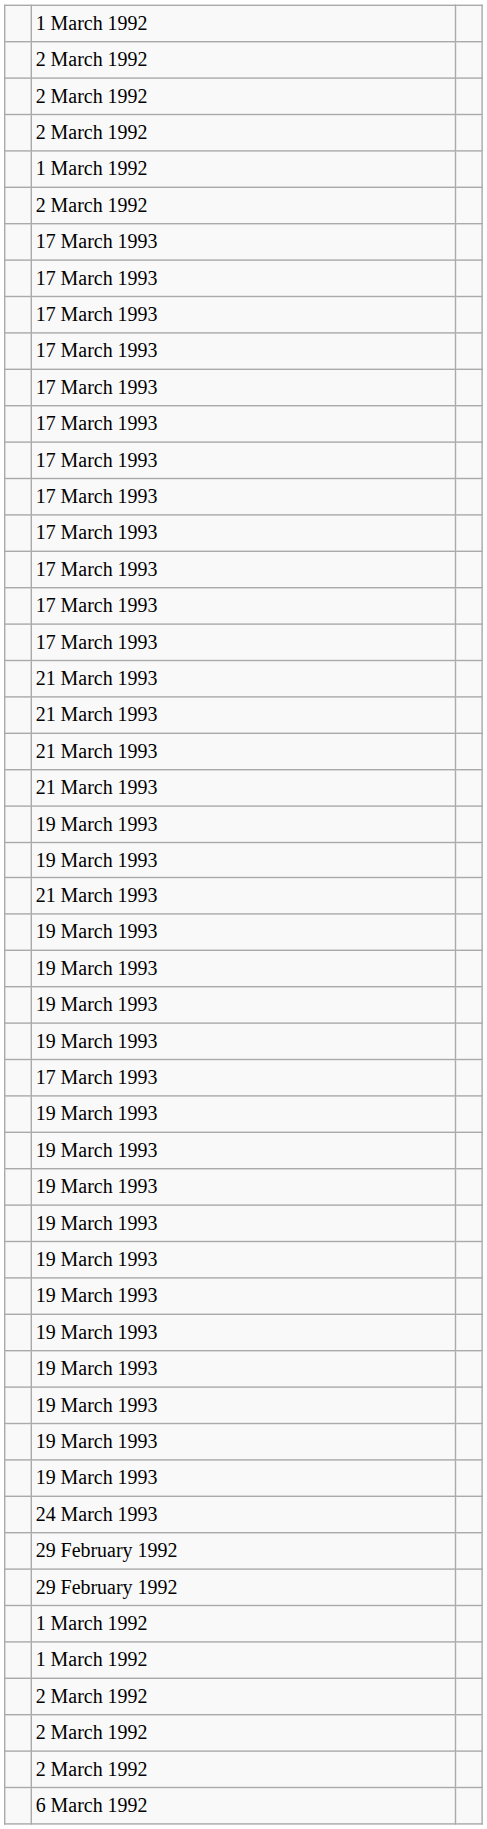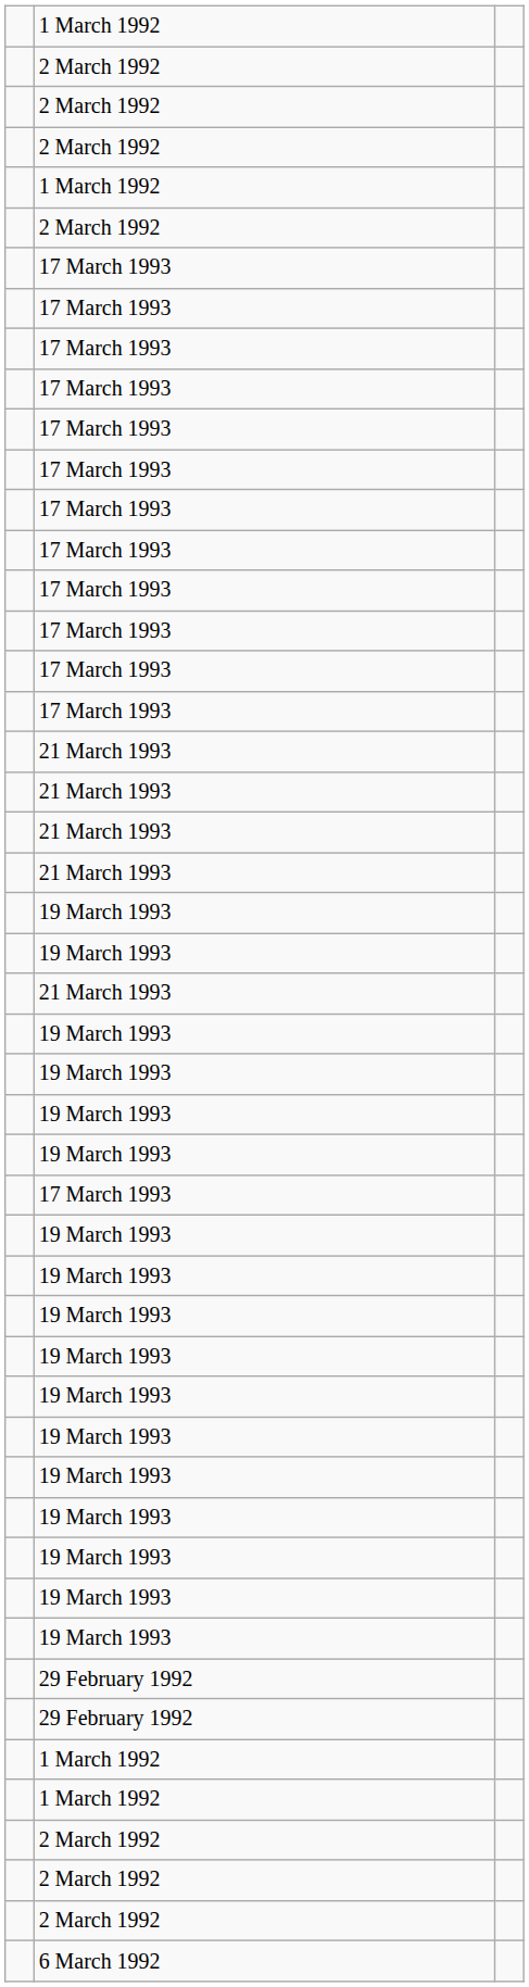 <table class="wikitable" style="font-size: 89%; float: left; width: 24em; margin-right: 1em;height: 1300px;">
 <tr>
 <td></td>
 <td>1 March 1992</td>
 <td></td>
 </tr>
 <tr>
 <td></td>
 <td>2 March 1992</td>
 <td></td>
 </tr>
 <tr>
 <td></td>
 <td>2 March 1992</td>
 <td></td>
 </tr>
 <tr>
 <td></td>
 <td>2 March 1992</td>
 <td></td>
 </tr>
 <tr>
 <td></td>
 <td>1 March 1992</td>
 <td></td>
 </tr>
 <tr>
 <td></td>
 <td>2 March 1992</td>
 <td></td>
 </tr>
 <tr>
 <td></td>
 <td>17 March 1993</td>
 <td></td>
 </tr>
 <tr>
 <td></td>
 <td>17 March 1993</td>
 <td></td>
 </tr>
 <tr>
 <td></td>
 <td>17 March 1993</td>
 <td></td>
 </tr>
 <tr>
 <td></td>
 <td>17 March 1993</td>
 <td></td>
 </tr>
 <tr>
 <td></td>
 <td>17 March 1993</td>
 <td></td>
 </tr>
 <tr>
 <td></td>
 <td>17 March 1993</td>
 <td></td>
 </tr>
 <tr>
 <td></td>
 <td>17 March 1993</td>
 <td></td>
 </tr>
 <tr>
 <td></td>
 <td>17 March 1993</td>
 <td></td>
 </tr>
 <tr>
 <td></td>
 <td>17 March 1993</td>
 <td></td>
 </tr>
 <tr>
 <td></td>
 <td>17 March 1993</td>
 <td></td>
 </tr>
 <tr>
 <td></td>
 <td>17 March 1993</td>
 <td></td>
 </tr>
 <tr>
 <td></td>
 <td>17 March 1993</td>
 <td></td>
 </tr>
 <tr>
 <td></td>
 <td>21 March 1993</td>
 <td></td>
 </tr>
 <tr>
 <td></td>
 <td>21 March 1993</td>
 <td></td>
 </tr>
 <tr>
 <td></td>
 <td>21 March 1993</td>
 <td></td>
 </tr>
 <tr>
 <td></td>
 <td>21 March 1993</td>
 <td></td>
 </tr>
 <tr>
 <td></td>
 <td>19 March 1993</td>
 <td></td>
 </tr>
 <tr>
 <td></td>
 <td>19 March 1993</td>
 <td></td>
 </tr>
 <tr>
 <td></td>
 <td>21 March 1993</td>
 <td></td>
 </tr>
 <tr>
 <td></td>
 <td>19 March 1993</td>
 <td></td>
 </tr>
 <tr>
 <td></td>
 <td>19 March 1993</td>
 <td></td>
 </tr>
 <tr>
 <td></td>
 <td>19 March 1993</td>
 <td></td>
 </tr>
 <tr>
 <td></td>
 <td>19 March 1993</td>
 <td></td>
 </tr>
 <tr>
 <td></td>
 <td>17 March 1993</td>
 <td></td>
 </tr>
 <tr>
 <td></td>
 <td>19 March 1993</td>
 <td></td>
 </tr>
 <tr>
 <td></td>
 <td>19 March 1993</td>
 <td></td>
 </tr>
 <tr>
 <td></td>
 <td>19 March 1993</td>
 <td></td>
 </tr>
 <tr>
 <td></td>
 <td>19 March 1993</td>
 <td></td>
 </tr>
 <tr>
 <td></td>
 <td>19 March 1993</td>
 <td></td>
 </tr>
 <tr>
 <td></td>
 <td>19 March 1993</td>
 <td></td>
 </tr>
 <tr>
 <td></td>
 <td>19 March 1993</td>
 <td></td>
 </tr>
 <tr>
 <td></td>
 <td>19 March 1993</td>
 <td></td>
 </tr>
 <tr>
 <td></td>
 <td>19 March 1993</td>
 <td></td>
 </tr>
 <tr>
 <td></td>
 <td>19 March 1993</td>
 <td></td>
 </tr>
 <tr>
 <td></td>
 <td>19 March 1993</td>
 <td></td>
 </tr>
 <tr>
 <td></td>
-<td>24 March 1993</td>
-<td></td>
-</tr>
-<tr>
-<td></td>
 <td>29 February 1992</td>
 <td></td>
 </tr>
 <tr>
 <td></td>
 <td>29 February 1992</td>
 <td></td>
 </tr>
 <tr>
 <td></td>
 <td>1 March 1992</td>
 <td></td>
 </tr>
 <tr>
 <td></td>
 <td>1 March 1992</td>
 <td></td>
 </tr>
 <tr>
 <td></td>
 <td>2 March 1992</td>
 <td></td>
 </tr>
 <tr>
 <td></td>
 <td>2 March 1992</td>
 <td></td>
 </tr>
 <tr>
 <td></td>
 <td>2 March 1992</td>
 <td></td>
 </tr>
 <tr>
 <td></td>
 <td>6 March 1992</td>
 <td></td>
 </tr>
 </table>
